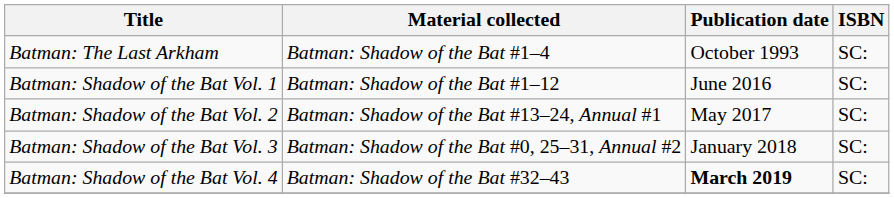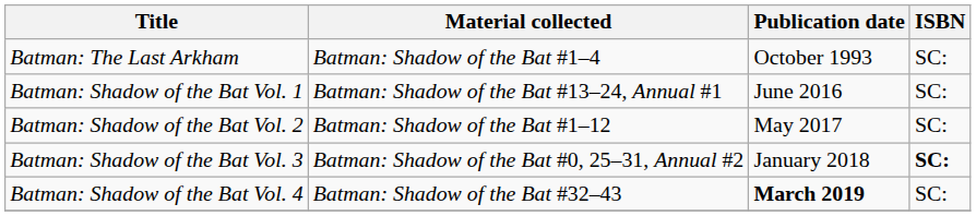 <table class="wikitable collapsible">
 <tr>
 <th>Title</th>
 <th>Material collected</th>
 <th>Publication date</th>
 <th>ISBN</th>
 </tr>
 <tr>
 <td><em>Batman: The Last Arkham</em></td>
 <td><em>Batman: Shadow of the Bat</em> #1–4</td>
 <td>October 1993</td>
 <td>SC: </td>
 </tr>
 <tr>
 <td><em>Batman: Shadow of the Bat Vol. 1</em></td>
-<td><em>Batman: Shadow of the Bat</em> #1–12</td>
+<td><em>Batman: Shadow of the Bat</em> #13–24, <em>Annual</em> #1</td>
 <td>June 2016</td>
 <td>SC: </td>
 </tr>
 <tr>
 <td><em>Batman: Shadow of the Bat Vol. 2</em></td>
-<td><em>Batman: Shadow of the Bat</em> #13–24, <em>Annual</em> #1</td>
+<td><em>Batman: Shadow of the Bat</em> #1–12</td>
 <td>May 2017</td>
 <td>SC: </td>
 </tr>
 <tr>
 <td><em>Batman: Shadow of the Bat Vol. 3</em></td>
 <td><em>Batman: Shadow of the Bat</em> #0, 25–31, <em>Annual</em> #2</td>
 <td>January 2018</td>
-<td>SC: </td>
+<td><strong>SC: </strong></td>
 </tr>
 <tr>
 <td><em>Batman: Shadow of the Bat Vol. 4</em></td>
 <td><em>Batman: Shadow of the Bat</em> #32–43</td>
 <td><strong>March 2019</strong></td>
 <td>SC: </td>
 </tr>
 <tr>
 </tr>
 </table>
